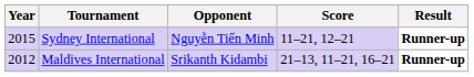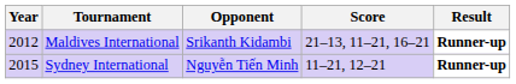 <table class="sortable wikitable" style="font-size: 90%;">
 <tr>
 <th>Year</th>
 <th>Tournament</th>
 <th>Opponent</th>
 <th>Score</th>
 <th>Result</th>
 </tr>
 <tr style="background:#D8CEF6">
+<td align="center">2012</td>
+<td align="left"><a href='#'>Maldives International</a></td>
+<td align="left"> <a href='#'>Srikanth Kidambi</a></td>
+<td align="left">21–13, 11–21, 16–21</td>
+<td style="text-align:left; background:white"> <strong>Runner-up</strong></td>
+</tr>
+<tr style="background:#D8CEF6">
 <td align="center">2015</td>
 <td align="left"><a href='#'>Sydney International</a></td>
 <td align="left"> <a href='#'>Nguyễn Tiến Minh</a></td>
 <td align="left">11–21, 12–21</td>
 <td style="text-align:left; background:white"> <strong>Runner-up</strong></td>
 </tr>
-<tr style="background:#D8CEF6">
-<td align="center">2012</td>
-<td align="left"><a href='#'>Maldives International</a></td>
-<td align="left"> <a href='#'>Srikanth Kidambi</a></td>
-<td align="left">21–13, 11–21, 16–21</td>
-<td style="text-align:left; background:white"> <strong>Runner-up</strong></td>
-</tr>
 </table>
